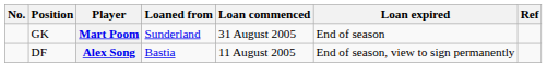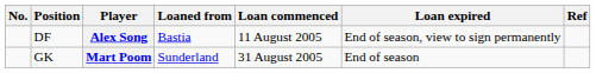 <table class="wikitable plainrowheaders" style="text-align:center; text-align:left">
 <tr>
 <th scope="col">No.</th>
 <th scope="col">Position</th>
 <th scope="col">Player</th>
 <th scope="col">Loaned from</th>
 <th scope="col">Loan commenced</th>
 <th scope="col">Loan expired</th>
 <th scope="col">Ref</th>
 </tr>
 <tr>
 <td></td>
+<td>DF</td>
+<th scope="row"><a href='#'>Alex Song</a></th>
+<td><a href='#'>Bastia</a></td>
+<td>11 August 2005</td>
+<td>End of season, view to sign permanently</td>
+<td></td>
+</tr>
+<tr>
+<td></td>
 <td>GK</td>
 <th scope="row"><a href='#'>Mart Poom</a></th>
 <td><a href='#'>Sunderland</a></td>
 <td>31 August 2005</td>
 <td>End of season</td>
 <td></td>
 </tr>
-<tr>
-<td></td>
-<td>DF</td>
-<th scope="row"><a href='#'>Alex Song</a></th>
-<td><a href='#'>Bastia</a></td>
-<td>11 August 2005</td>
-<td>End of season, view to sign permanently</td>
-<td></td>
-</tr>
 </table>
